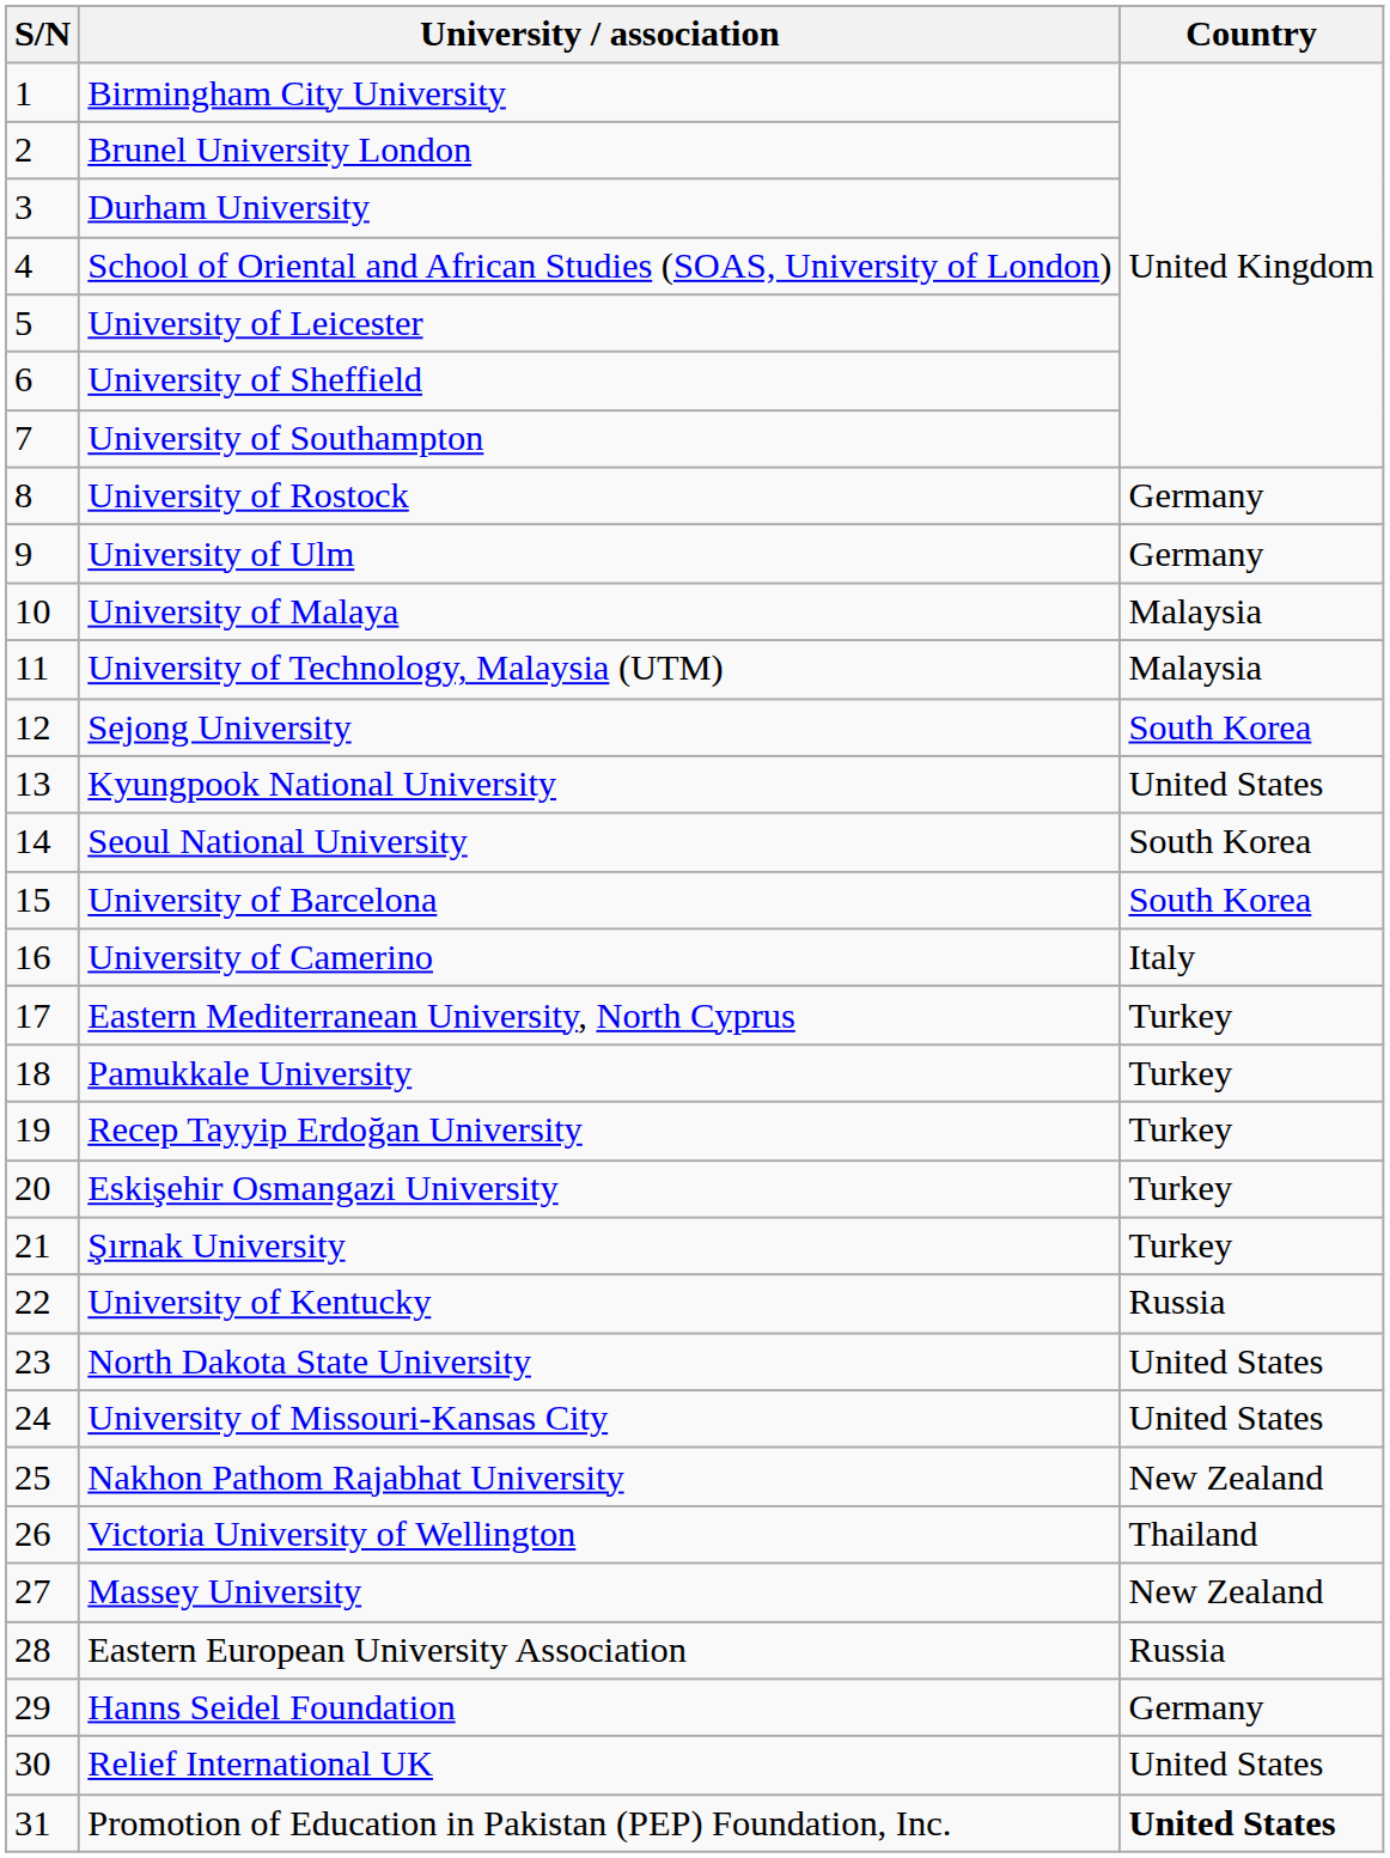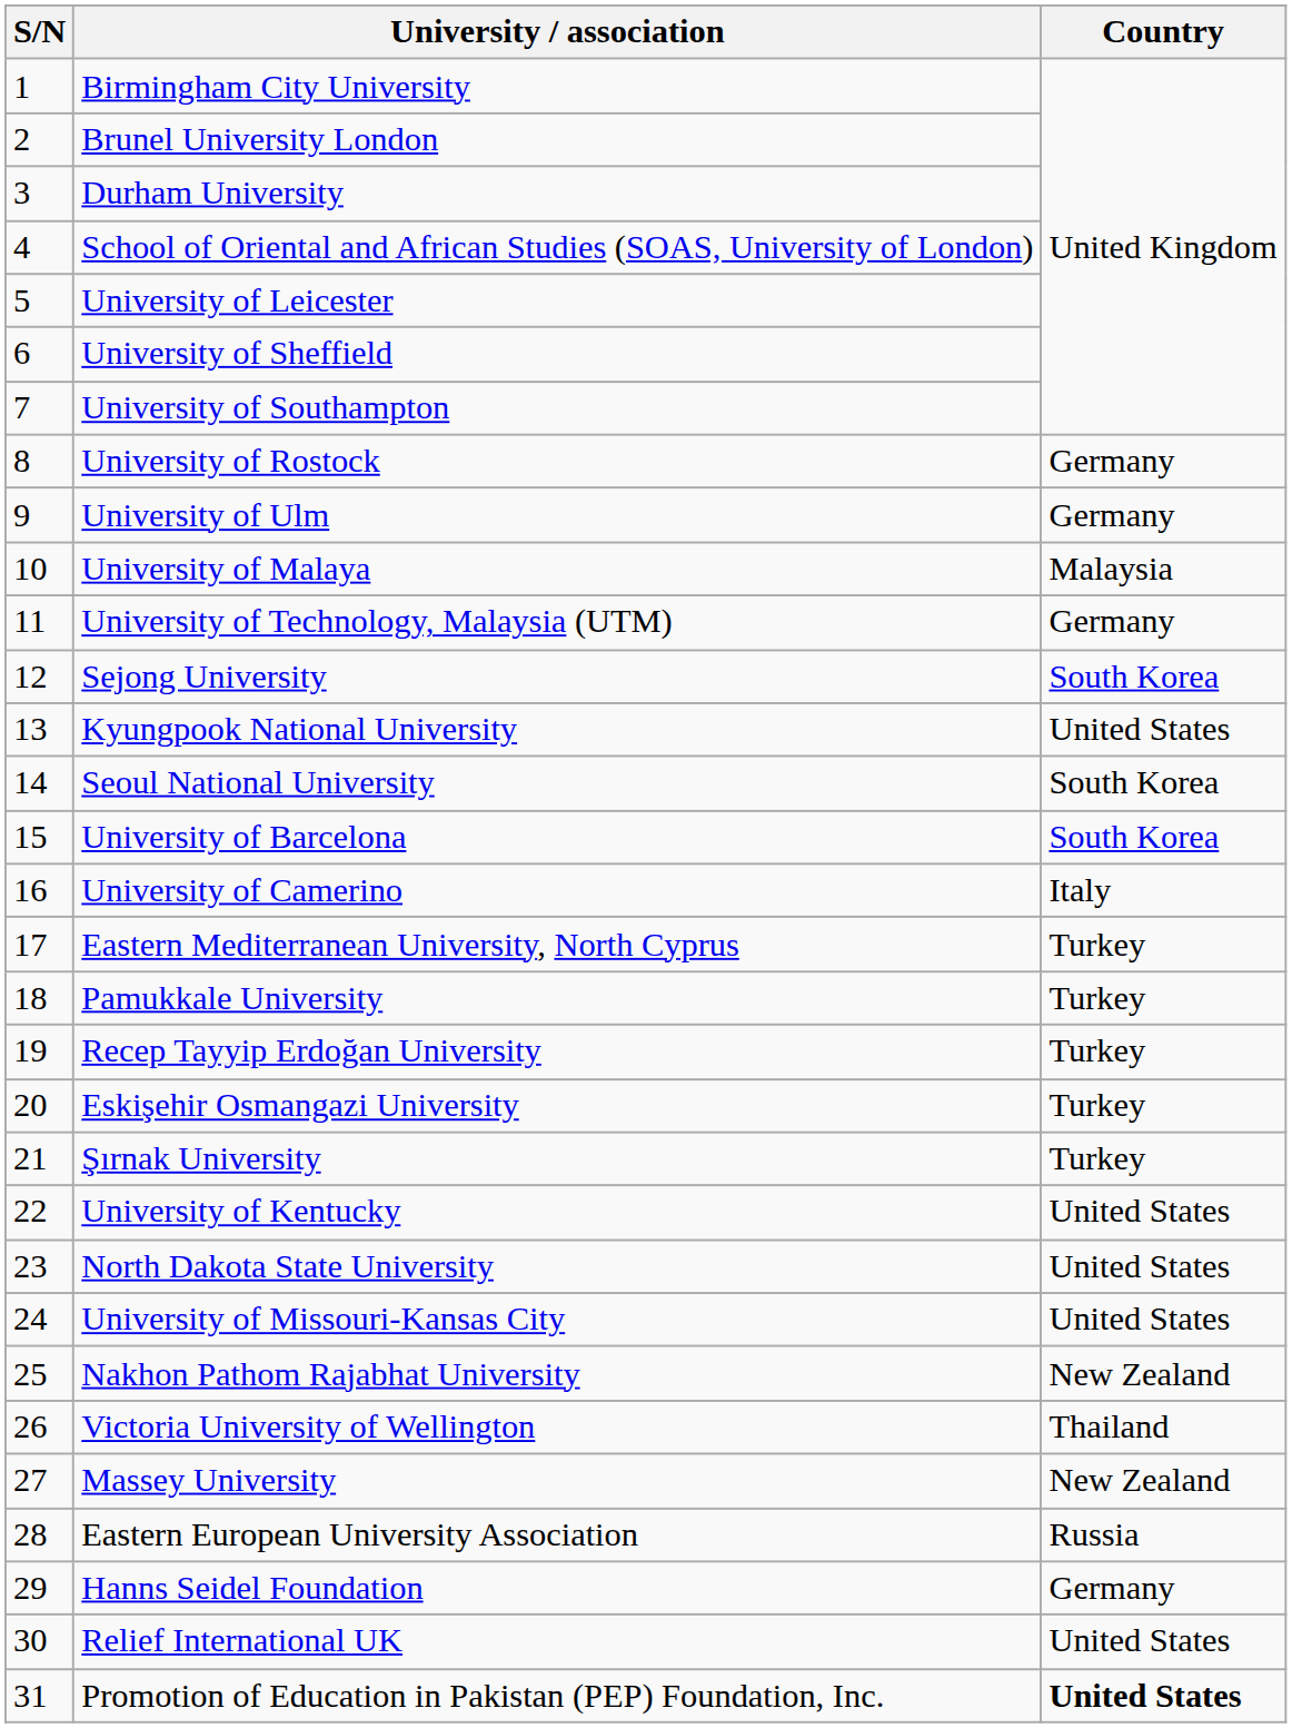 <table class="wikitable sortable">
 <tr>
 <th>S/N</th>
 <th>University / association</th>
 <th>Country</th>
 </tr>
 <tr>
 <td>1</td>
 <td><a href='#'>Birmingham City University</a></td>
 <td rowspan=7>United Kingdom</td>
 </tr>
 <tr>
 <td>2</td>
 <td><a href='#'>Brunel University London</a></td>
 </tr>
 <tr>
 <td>3</td>
 <td><a href='#'>Durham University</a></td>
 </tr>
 <tr>
 <td>4</td>
 <td><a href='#'>School of Oriental and African Studies</a> (<a href='#'>SOAS, University of London</a>)</td>
 </tr>
 <tr>
 <td>5</td>
 <td><a href='#'>University of Leicester</a></td>
 </tr>
 <tr>
 <td>6</td>
 <td><a href='#'>University of Sheffield</a></td>
 </tr>
 <tr>
 <td>7</td>
 <td><a href='#'>University of Southampton</a></td>
 </tr>
 <tr>
 <td>8</td>
 <td><a href='#'>University of Rostock</a></td>
 <td>Germany</td>
 </tr>
 <tr>
 <td>9</td>
 <td><a href='#'>University of Ulm</a></td>
 <td>Germany</td>
 </tr>
 <tr>
 <td>10</td>
 <td><a href='#'>University of Malaya</a></td>
 <td>Malaysia</td>
 </tr>
 <tr>
 <td>11</td>
 <td><a href='#'>University of Technology, Malaysia</a> (UTM)</td>
-<td>Malaysia</td>
+<td>Germany</td>
 </tr>
 <tr>
 <td>12</td>
 <td><a href='#'>Sejong University</a></td>
 <td><a href='#'>South Korea</a></td>
 </tr>
 <tr>
 <td>13</td>
 <td><a href='#'>Kyungpook National University</a></td>
 <td>United States</td>
 </tr>
 <tr>
 <td>14</td>
 <td><a href='#'>Seoul National University</a></td>
 <td>South Korea</td>
 </tr>
 <tr>
 <td>15</td>
 <td><a href='#'>University of Barcelona</a></td>
 <td><a href='#'>South Korea</a></td>
 </tr>
 <tr>
 <td>16</td>
 <td><a href='#'>University of Camerino</a></td>
 <td>Italy</td>
 </tr>
 <tr>
 <td>17</td>
 <td><a href='#'>Eastern Mediterranean University</a>, <a href='#'>North Cyprus</a></td>
 <td>Turkey</td>
 </tr>
 <tr>
 <td>18</td>
 <td><a href='#'>Pamukkale University</a></td>
 <td>Turkey</td>
 </tr>
 <tr>
 <td>19</td>
 <td><a href='#'>Recep Tayyip Erdoğan University</a></td>
 <td>Turkey</td>
 </tr>
 <tr>
 <td>20</td>
 <td><a href='#'>Eskişehir Osmangazi University</a></td>
 <td>Turkey</td>
 </tr>
 <tr>
 <td>21</td>
 <td><a href='#'>Şırnak University</a></td>
 <td>Turkey</td>
 </tr>
 <tr>
 <td>22</td>
 <td><a href='#'>University of Kentucky</a></td>
-<td>Russia</td>
+<td>United States</td>
 </tr>
 <tr>
 <td>23</td>
 <td><a href='#'>North Dakota State University</a></td>
 <td>United States</td>
 </tr>
 <tr>
 <td>24</td>
 <td><a href='#'>University of Missouri-Kansas City</a></td>
 <td>United States</td>
 </tr>
 <tr>
 <td>25</td>
 <td><a href='#'>Nakhon Pathom Rajabhat University</a></td>
 <td>New Zealand</td>
 </tr>
 <tr>
 <td>26</td>
 <td><a href='#'>Victoria University of Wellington</a></td>
 <td>Thailand</td>
 </tr>
 <tr>
 <td>27</td>
 <td><a href='#'>Massey University</a></td>
 <td>New Zealand</td>
 </tr>
 <tr>
 <td>28</td>
 <td>Eastern European University Association</td>
 <td>Russia</td>
 </tr>
 <tr>
 <td>29</td>
 <td><a href='#'>Hanns Seidel Foundation</a></td>
 <td>Germany</td>
 </tr>
 <tr>
 <td>30</td>
 <td><a href='#'>Relief International UK</a></td>
 <td>United States</td>
 </tr>
 <tr>
 <td>31</td>
 <td>Promotion of Education in Pakistan (PEP) Foundation, Inc.</td>
 <td><strong>United States</strong></td>
 </tr>
 </table>
